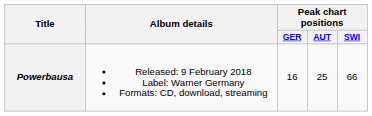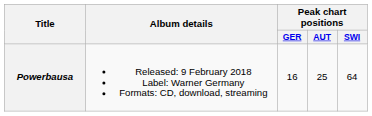 <table class="wikitable plainrowheaders" style="text-align:center;">
 <tr>
 <th scope="col" rowspan="2" style="width:8em;">Title</th>
 <th scope="col" rowspan="2" style="width:19.5em;">Album details</th>
 <th scope="col" colspan="3">Peak chart positions</th>
 </tr>
 <tr>
 <th scope="col" style="width:3em;font-size:90%;"><a href='#'>GER</a><br></th>
 <th scope="col" style="width:3em;font-size:90%;"><a href='#'>AUT</a><br></th>
 <th scope="col" style="width:3em;font-size:90%;"><a href='#'>SWI</a><br></th>
 </tr>
 <tr>
 <th scope="row"><em>Powerbausa</em></th>
 <td><br><ul><li>Released: 9 February 2018</li><li>Label: Warner Germany</li><li>Formats: CD, download, streaming</li></ul></td>
 <td>16</td>
 <td>25</td>
-<td>66</td>
+<td>64</td>
 </tr>
 </table>
